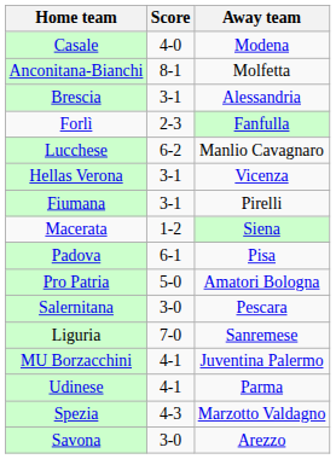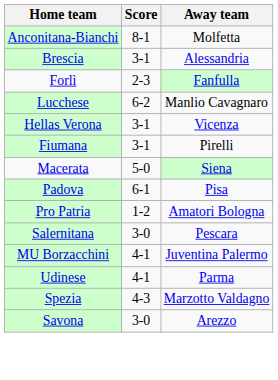 <table class="wikitable" style="text-align: center">
 <tr>
 <th>Home team</th>
 <th>Score</th>
 <th>Away team</th>
-</tr>
-<tr>
-<td bgcolor="ccffcc"><a href='#'>Casale</a></td>
-<td>4-0</td>
-<td><a href='#'>Modena</a></td>
 </tr>
 <tr>
 <td bgcolor="ccffcc"><a href='#'>Anconitana-Bianchi</a></td>
 <td>8-1</td>
 <td>Molfetta</td>
 </tr>
 <tr>
 <td bgcolor="ccffcc"><a href='#'>Brescia</a></td>
 <td>3-1</td>
 <td><a href='#'>Alessandria</a></td>
 </tr>
 <tr>
 <td><a href='#'>Forlì</a></td>
 <td>2-3</td>
 <td bgcolor="ccffcc"><a href='#'>Fanfulla</a></td>
 </tr>
 <tr>
 <td bgcolor="ccffcc"><a href='#'>Lucchese</a></td>
 <td>6-2</td>
 <td>Manlio Cavagnaro</td>
 </tr>
 <tr>
 <td bgcolor="ccffcc"><a href='#'>Hellas Verona</a></td>
 <td>3-1</td>
 <td><a href='#'>Vicenza</a></td>
 </tr>
 <tr>
 <td bgcolor="ccffcc"><a href='#'>Fiumana</a></td>
 <td>3-1</td>
 <td>Pirelli</td>
 </tr>
 <tr>
 <td><a href='#'>Macerata</a></td>
-<td>1-2</td>
+<td>5-0</td>
 <td bgcolor="ccffcc"><a href='#'>Siena</a></td>
 </tr>
 <tr>
 <td bgcolor="ccffcc"><a href='#'>Padova</a></td>
 <td>6-1</td>
 <td><a href='#'>Pisa</a></td>
 </tr>
 <tr>
 <td bgcolor="ccffcc"><a href='#'>Pro Patria</a></td>
-<td>5-0</td>
+<td>1-2</td>
 <td><a href='#'>Amatori Bologna</a></td>
 </tr>
 <tr>
 <td bgcolor="ccffcc"><a href='#'>Salernitana</a></td>
 <td>3-0</td>
 <td><a href='#'>Pescara</a></td>
-</tr>
-<tr>
-<td bgcolor="ccffcc">Liguria</td>
-<td>7-0</td>
-<td><a href='#'>Sanremese</a></td>
 </tr>
 <tr>
 <td bgcolor="ccffcc"><a href='#'>MU Borzacchini</a></td>
 <td>4-1</td>
 <td><a href='#'>Juventina Palermo</a></td>
 </tr>
 <tr>
 <td bgcolor="ccffcc"><a href='#'>Udinese</a></td>
 <td>4-1</td>
 <td><a href='#'>Parma</a></td>
 </tr>
 <tr>
 <td bgcolor="ccffcc"><a href='#'>Spezia</a></td>
 <td>4-3</td>
 <td><a href='#'>Marzotto Valdagno</a></td>
 </tr>
 <tr>
 <td bgcolor="ccffcc"><a href='#'>Savona</a></td>
 <td>3-0</td>
 <td><a href='#'>Arezzo</a></td>
 </tr>
 </table>
